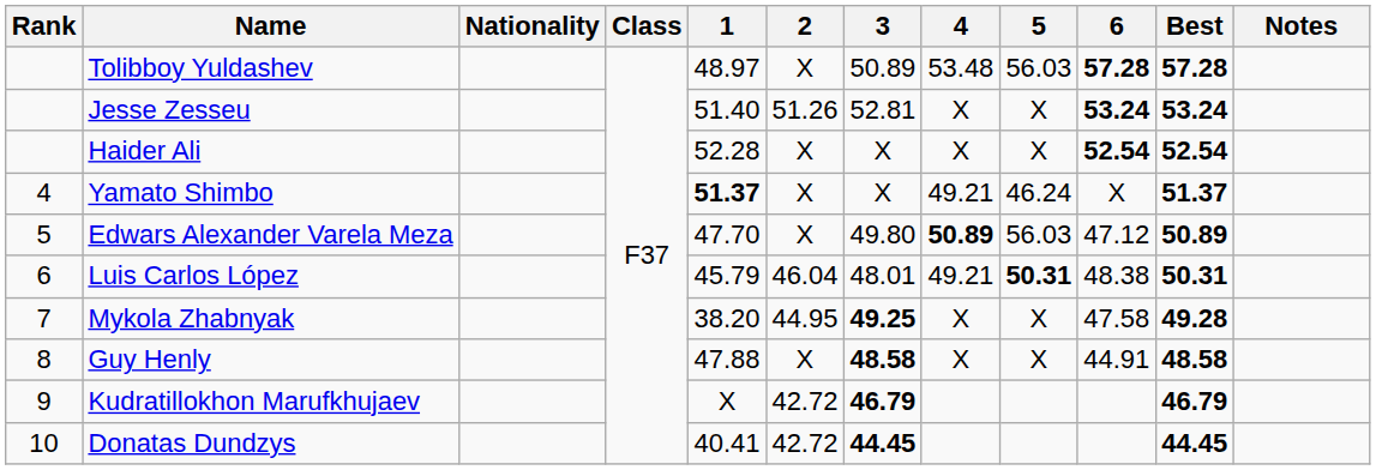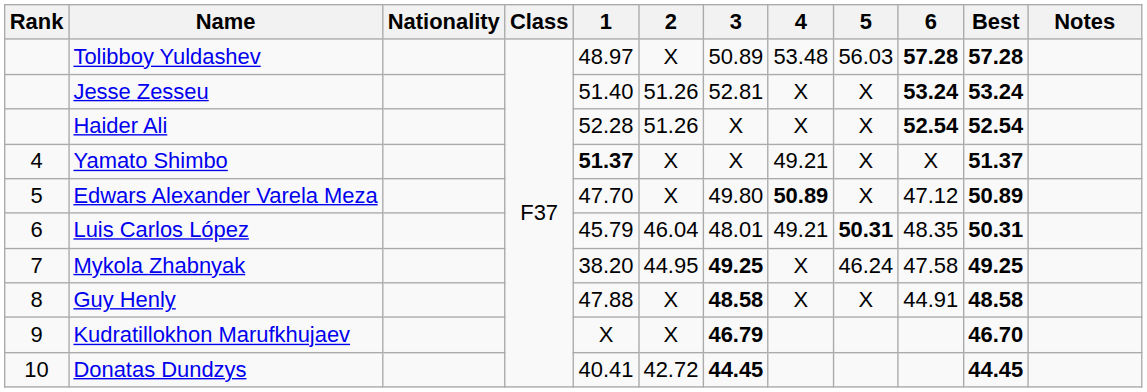 <table class="wikitable sortable" style=" text-align:center">
 <tr>
 <th width="30">Rank</th>
 <th>Name</th>
 <th>Nationality</th>
 <th width="30">Class</th>
 <th width="30">1</th>
 <th width="30">2</th>
 <th width="30">3</th>
 <th width="30">4</th>
 <th width="30">5</th>
 <th width="30">6</th>
 <th width="30">Best</th>
 <th width="75">Notes</th>
 </tr>
 <tr>
 <td></td>
 <td align="left"><a href='#'>Tolibboy Yuldashev</a></td>
 <td align="left"></td>
 <td rowspan="10">F37</td>
 <td>48.97</td>
 <td>X</td>
 <td>50.89</td>
 <td>53.48</td>
 <td>56.03</td>
 <td><strong>57.28</strong></td>
 <td><strong>57.28</strong></td>
 <td></td>
 </tr>
 <tr>
 <td></td>
 <td align="left"><a href='#'>Jesse Zesseu</a></td>
 <td align="left"></td>
 <td>51.40</td>
 <td>51.26</td>
 <td>52.81</td>
 <td>X</td>
 <td>X</td>
 <td><strong>53.24</strong></td>
 <td><strong>53.24</strong></td>
 <td></td>
 </tr>
 <tr>
 <td></td>
 <td align="left"><a href='#'>Haider Ali</a></td>
 <td align="left"></td>
 <td>52.28</td>
-<td>X</td>
+<td>51.26</td>
 <td>X</td>
 <td>X</td>
 <td>X</td>
 <td><strong>52.54</strong></td>
 <td><strong>52.54</strong></td>
 <td></td>
 </tr>
 <tr>
 <td>4</td>
 <td align="left"><a href='#'>Yamato Shimbo</a></td>
 <td align="left"></td>
 <td><strong>51.37</strong></td>
 <td>X</td>
 <td>X</td>
 <td>49.21</td>
-<td>46.24</td>
+<td>X</td>
 <td>X</td>
 <td><strong>51.37</strong></td>
 <td></td>
 </tr>
 <tr>
 <td>5</td>
 <td align="left"><a href='#'>Edwars Alexander Varela Meza</a></td>
 <td align="left"></td>
 <td>47.70</td>
 <td>X</td>
 <td>49.80</td>
 <td><strong>50.89</strong></td>
-<td>56.03</td>
+<td>X</td>
 <td>47.12</td>
 <td><strong>50.89</strong></td>
 <td></td>
 </tr>
 <tr>
 <td>6</td>
 <td align="left"><a href='#'>Luis Carlos López</a></td>
 <td align="left"></td>
 <td>45.79</td>
 <td>46.04</td>
 <td>48.01</td>
 <td>49.21</td>
 <td><strong>50.31</strong></td>
-<td>48.38</td>
+<td>48.35</td>
 <td><strong>50.31</strong></td>
 <td></td>
 </tr>
 <tr>
 <td>7</td>
 <td align="left"><a href='#'>Mykola Zhabnyak</a></td>
 <td align="left"></td>
 <td>38.20</td>
 <td>44.95</td>
 <td><strong>49.25</strong></td>
 <td>X</td>
-<td>X</td>
+<td>46.24</td>
 <td>47.58</td>
-<td><strong>49.28</strong></td>
+<td><strong>49.25</strong></td>
 <td></td>
 </tr>
 <tr>
 <td>8</td>
 <td align="left"><a href='#'>Guy Henly</a></td>
 <td align="left"></td>
 <td>47.88</td>
 <td>X</td>
 <td><strong>48.58</strong></td>
 <td>X</td>
 <td>X</td>
 <td>44.91</td>
 <td><strong>48.58</strong></td>
 <td></td>
 </tr>
 <tr>
 <td>9</td>
 <td align="left"><a href='#'>Kudratillokhon Marufkhujaev</a></td>
 <td align="left"></td>
 <td>X</td>
-<td>42.72</td>
+<td>X</td>
 <td><strong>46.79</strong></td>
 <td></td>
 <td></td>
 <td></td>
-<td><strong>46.79</strong></td>
+<td><strong>46.70</strong></td>
 <td></td>
 </tr>
 <tr>
 <td>10</td>
 <td align="left"><a href='#'>Donatas Dundzys</a></td>
 <td align="left"></td>
 <td>40.41</td>
 <td>42.72</td>
 <td><strong>44.45</strong></td>
 <td></td>
 <td></td>
 <td></td>
 <td><strong>44.45</strong></td>
 <td></td>
 </tr>
 </table>
